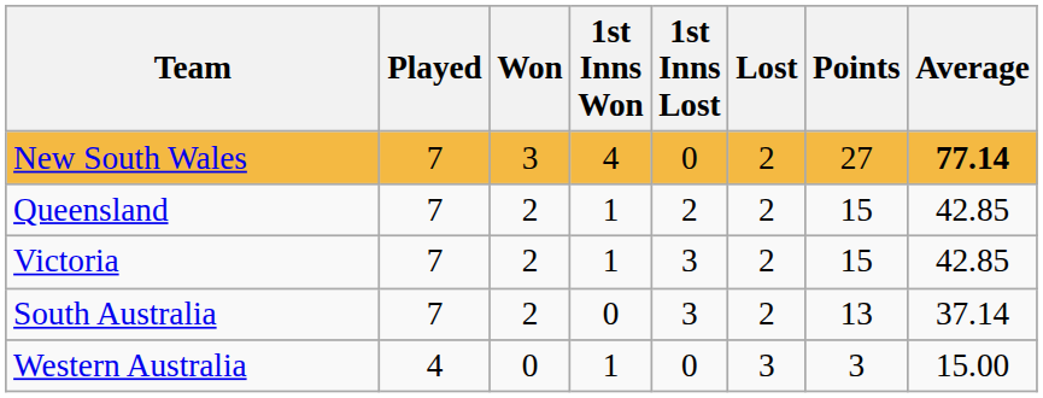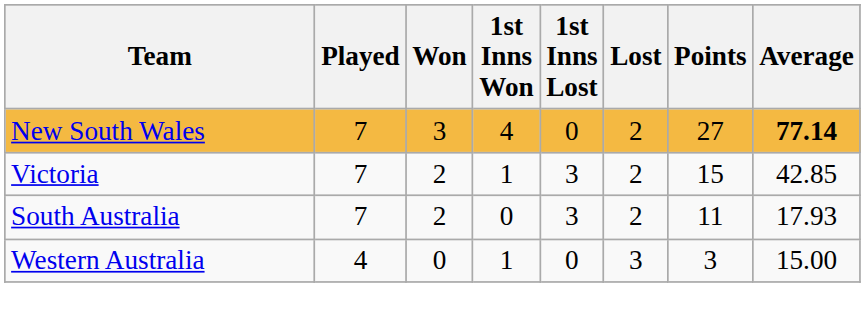 <table class="wikitable" style="text-align:center;">
 <tr>
 <th width=175>Team</th>
 <th style="width:30px;" abbr="Played">Played</th>
 <th style="width:30px;" abbr="Won">Won</th>
 <th style="width:30px;" abbr="1stWon">1st Inns Won</th>
 <th style="width:30px;" abbr="1stLost">1st Inns Lost</th>
 <th style="width:30px;" abbr="Lost">Lost</th>
 <th style="width:30px;" abbr="Points">Points</th>
 <th style="width:50px;" abbr="Average">Average</th>
 </tr>
 <tr style="background:#f4b942;">
 <td style="text-align:left;"><a href='#'>New South Wales</a></td>
 <td>7</td>
 <td>3</td>
 <td>4</td>
 <td>0</td>
 <td>2</td>
 <td>27</td>
 <td><strong>77.14</strong></td>
 </tr>
 <tr>
-<td style="text-align:left;"><a href='#'>Queensland</a></td>
-<td>7</td>
-<td>2</td>
-<td>1</td>
-<td>2</td>
-<td>2</td>
-<td>15</td>
-<td>42.85</td>
-</tr>
-<tr>
 <td style="text-align:left;"><a href='#'>Victoria</a></td>
 <td>7</td>
 <td>2</td>
 <td>1</td>
 <td>3</td>
 <td>2</td>
 <td>15</td>
 <td>42.85</td>
 </tr>
 <tr>
 <td style="text-align:left;"><a href='#'>South Australia</a></td>
 <td>7</td>
 <td>2</td>
 <td>0</td>
 <td>3</td>
 <td>2</td>
-<td>13</td>
-<td>37.14</td>
+<td>11</td>
+<td>17.93</td>
 </tr>
 <tr>
 <td style="text-align:left;"><a href='#'>Western Australia</a></td>
 <td>4</td>
 <td>0</td>
 <td>1</td>
 <td>0</td>
 <td>3</td>
 <td>3</td>
 <td>15.00</td>
 </tr>
 </table>
